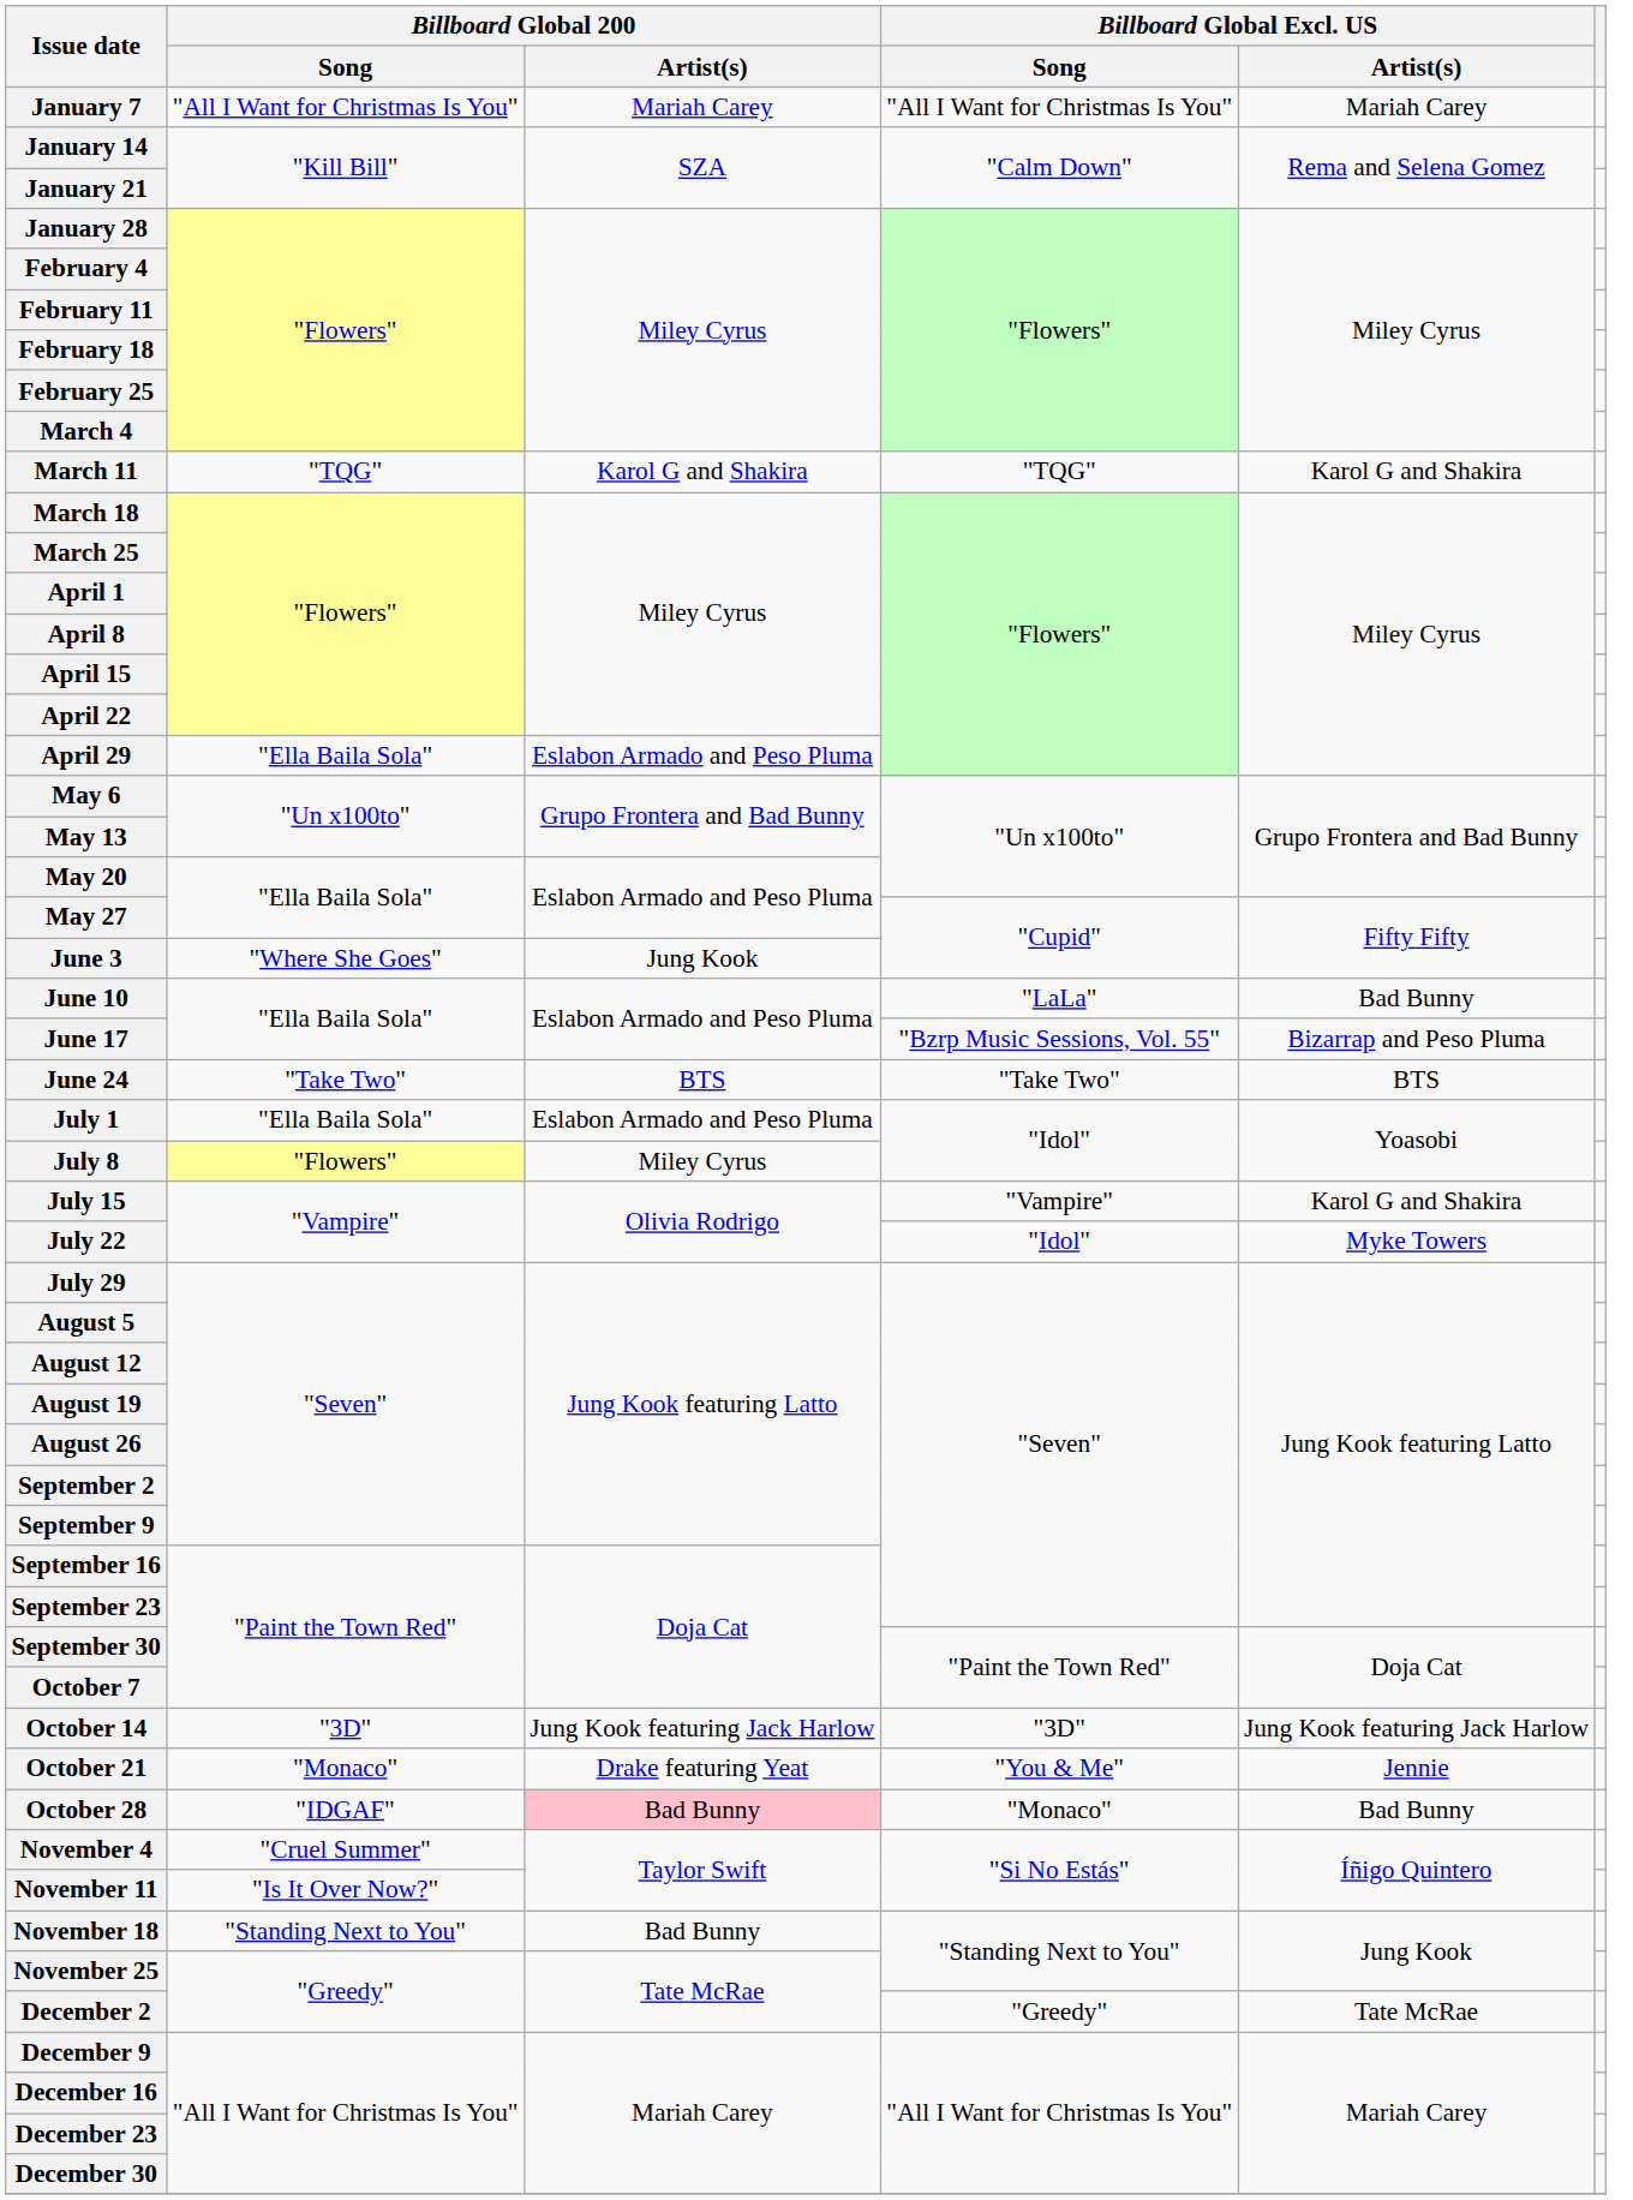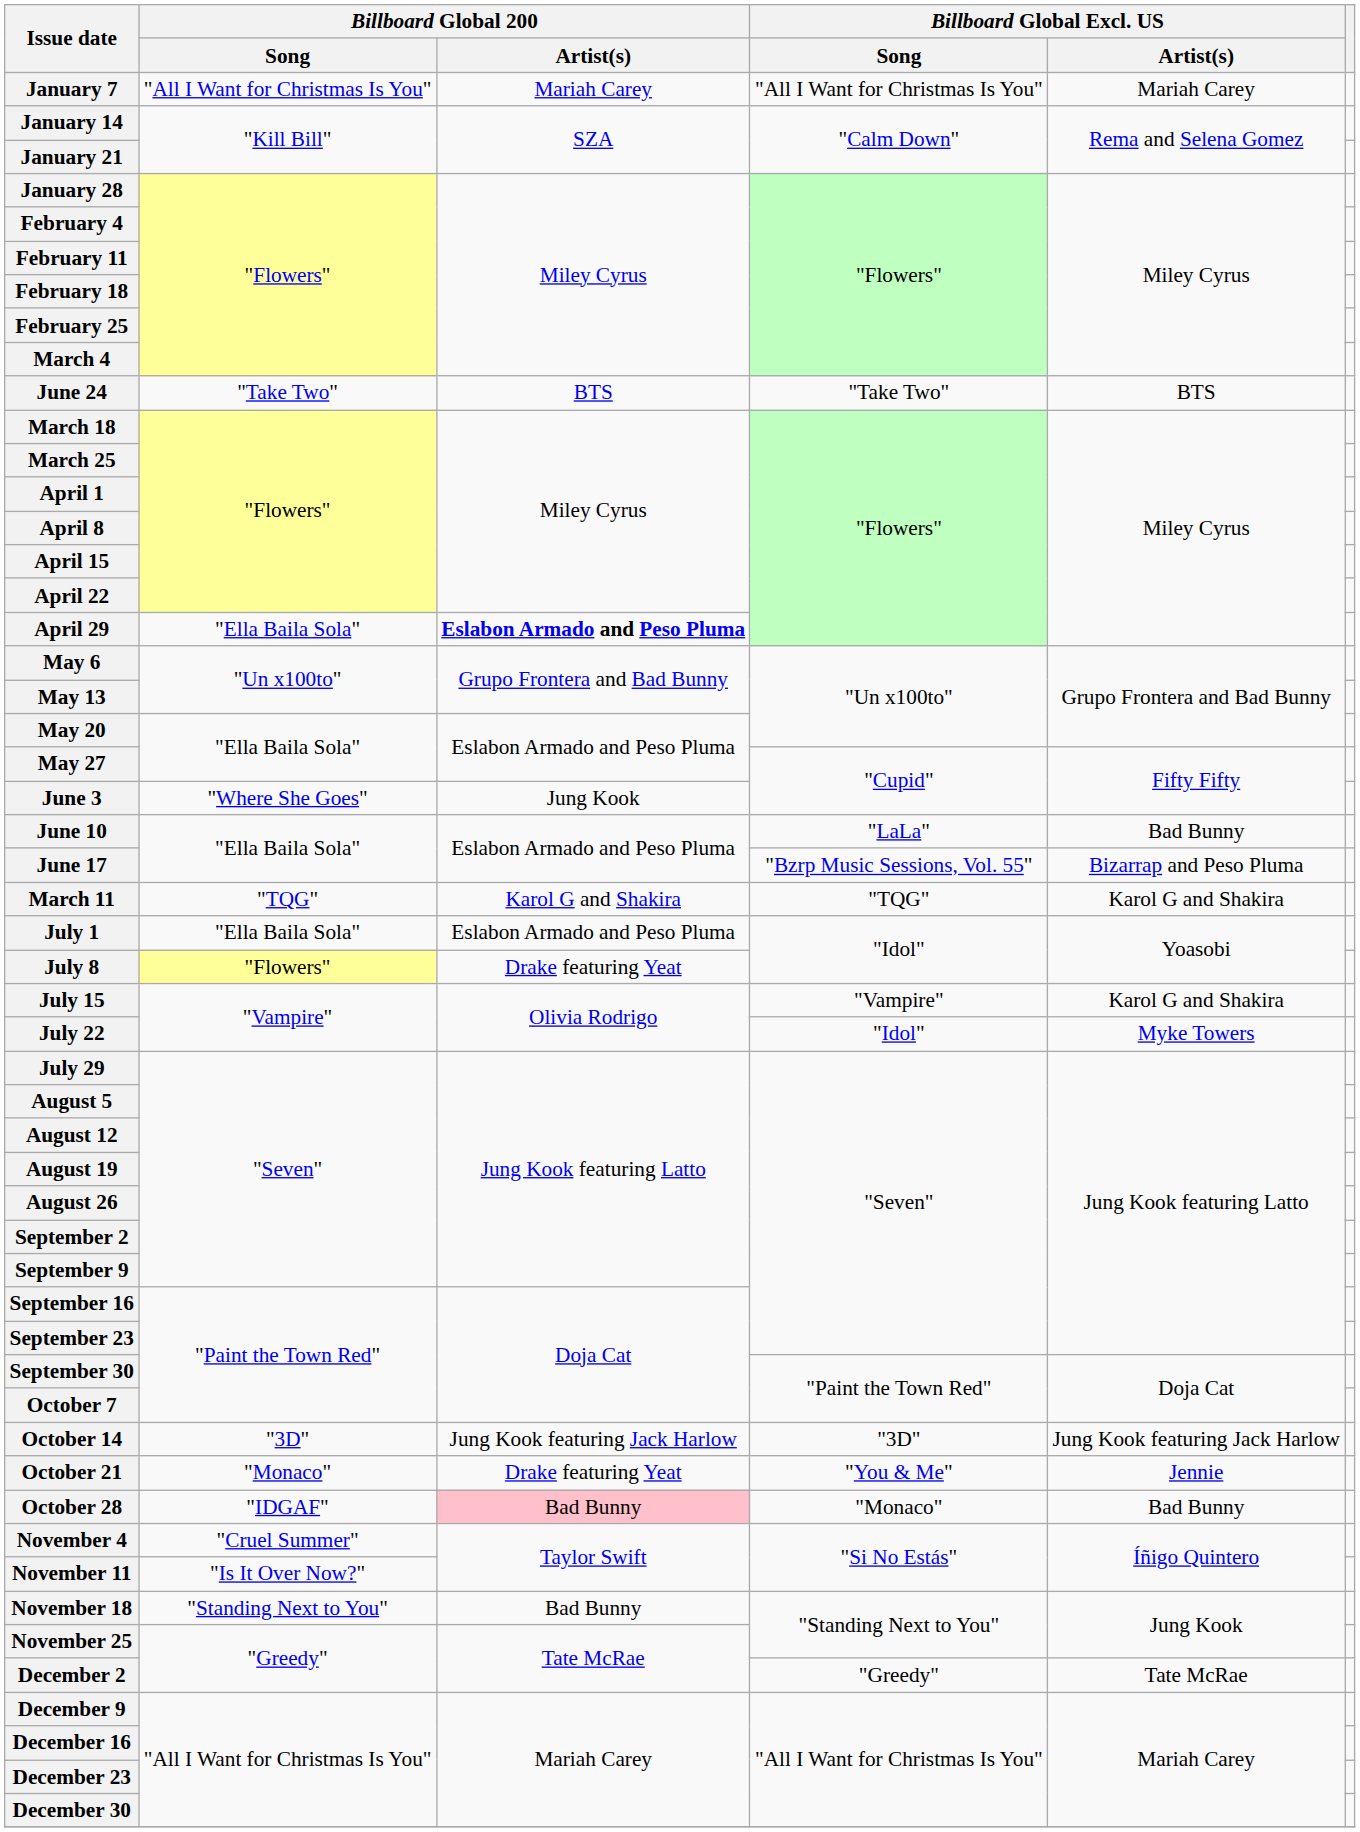 <table class="wikitable plainrowheaders sortable" style="text-align: center">
 <tr>
 <th rowspan="2">Issue date</th>
 <th colspan="2"><em>Billboard</em> Global 200</th>
 <th colspan="2"><em>Billboard</em> Global Excl. US</th>
 <th rowspan="2" class="unsortable"></th>
 </tr>
 <tr>
 <th>Song</th>
 <th>Artist(s)</th>
 <th>Song</th>
 <th>Artist(s)</th>
 </tr>
 <tr>
 <th scope="row">January 7</th>
 <td>"<a href='#'>All I Want for Christmas Is You</a>"</td>
 <td><a href='#'>Mariah Carey</a></td>
 <td>"All I Want for Christmas Is You"</td>
 <td>Mariah Carey</td>
 <td></td>
 </tr>
 <tr>
 <th scope="row">January 14</th>
 <td rowspan="2">"<a href='#'>Kill Bill</a>"</td>
 <td rowspan="2"><a href='#'>SZA</a></td>
 <td rowspan="2">"<a href='#'>Calm Down</a>"</td>
 <td rowspan="2"><a href='#'>Rema</a> and <a href='#'>Selena Gomez</a></td>
 <td></td>
 </tr>
 <tr>
 <th scope="row">January 21</th>
 <td></td>
 </tr>
 <tr>
 <th scope="row">January 28</th>
 <td rowspan="6" bgcolor=#FFFF99>"<a href='#'>Flowers</a>" </td>
 <td rowspan="6"><a href='#'>Miley Cyrus</a></td>
 <td rowspan="6" bgcolor=#BFFFC0>"Flowers" </td>
 <td rowspan="6">Miley Cyrus</td>
 <td></td>
 </tr>
 <tr>
 <th scope="row">February 4</th>
 <td></td>
 </tr>
 <tr>
 <th scope="row">February 11</th>
 <td></td>
 </tr>
 <tr>
 <th scope="row">February 18</th>
 <td></td>
 </tr>
 <tr>
 <th scope="row">February 25</th>
 <td></td>
 </tr>
 <tr>
 <th scope="row">March 4</th>
 <td></td>
 </tr>
 <tr>
-<th scope="row">March 11</th>
-<td>"<a href='#'>TQG</a>"</td>
-<td><a href='#'>Karol G</a> and <a href='#'>Shakira</a></td>
-<td>"TQG"</td>
-<td>Karol G and Shakira</td>
+<th scope="row">June 24</th>
+<td>"<a href='#'>Take Two</a>"</td>
+<td><a href='#'>BTS</a></td>
+<td>"Take Two"</td>
+<td>BTS</td>
 <td></td>
 </tr>
 <tr>
 <th scope="row">March 18</th>
 <td rowspan="6" bgcolor=#FFFF99>"Flowers" </td>
 <td rowspan="6">Miley Cyrus</td>
 <td rowspan="7" bgcolor=#BFFFC0>"Flowers" </td>
 <td rowspan="7">Miley Cyrus</td>
 <td></td>
 </tr>
 <tr>
 <th scope="row">March 25</th>
 <td></td>
 </tr>
 <tr>
 <th scope="row">April 1</th>
 <td></td>
 </tr>
 <tr>
 <th scope="row">April 8</th>
 <td></td>
 </tr>
 <tr>
 <th scope="row">April 15</th>
 <td></td>
 </tr>
 <tr>
 <th scope="row">April 22</th>
 <td></td>
 </tr>
 <tr>
 <th scope="row">April 29</th>
 <td>"<a href='#'>Ella Baila Sola</a>"</td>
-<td><a href='#'>Eslabon Armado</a> and <a href='#'>Peso Pluma</a></td>
+<td><strong><a href='#'>Eslabon Armado</a> and <a href='#'>Peso Pluma</a></strong></td>
 <td></td>
 </tr>
 <tr>
 <th scope="row">May 6</th>
 <td rowspan="2">"<a href='#'>Un x100to</a>"</td>
 <td rowspan="2"><a href='#'>Grupo Frontera</a> and <a href='#'>Bad Bunny</a></td>
 <td rowspan="3">"Un x100to"</td>
 <td rowspan="3">Grupo Frontera and Bad Bunny</td>
 <td></td>
 </tr>
 <tr>
 <th scope="row">May 13</th>
 <td></td>
 </tr>
 <tr>
 <th scope="row">May 20</th>
 <td rowspan="2">"Ella Baila Sola"</td>
 <td rowspan="2">Eslabon Armado and Peso Pluma</td>
 <td></td>
 </tr>
 <tr>
 <th scope="row">May 27</th>
 <td rowspan="2">"<a href='#'>Cupid</a>"</td>
 <td rowspan="2"><a href='#'>Fifty Fifty</a></td>
 <td></td>
 </tr>
 <tr>
 <th scope="row">June 3</th>
 <td>"<a href='#'>Where She Goes</a>"</td>
 <td>Jung Kook</td>
 <td></td>
 </tr>
 <tr>
 <th scope="row">June 10</th>
 <td rowspan="2">"Ella Baila Sola"</td>
 <td rowspan="2">Eslabon Armado and Peso Pluma</td>
 <td>"<a href='#'>LaLa</a>"</td>
 <td>Bad Bunny</td>
 <td></td>
 </tr>
 <tr>
 <th scope="row">June 17</th>
 <td>"<a href='#'>Bzrp Music Sessions, Vol. 55</a>"</td>
 <td><a href='#'>Bizarrap</a> and Peso Pluma</td>
 <td></td>
 </tr>
 <tr>
-<th scope="row">June 24</th>
-<td>"<a href='#'>Take Two</a>"</td>
-<td><a href='#'>BTS</a></td>
-<td>"Take Two"</td>
-<td>BTS</td>
+<th scope="row">March 11</th>
+<td>"<a href='#'>TQG</a>"</td>
+<td><a href='#'>Karol G</a> and <a href='#'>Shakira</a></td>
+<td>"TQG"</td>
+<td>Karol G and Shakira</td>
 <td></td>
 </tr>
 <tr>
 <th scope="row">July 1</th>
 <td>"Ella Baila Sola"</td>
 <td>Eslabon Armado and Peso Pluma</td>
 <td rowspan="2">"Idol"</td>
 <td rowspan="2">Yoasobi</td>
 <td></td>
 </tr>
 <tr>
 <th scope="row">July 8</th>
 <td bgcolor=#FFFF99>"Flowers" </td>
-<td>Miley Cyrus</td>
+<td><a href='#'>Drake</a> featuring <a href='#'>Yeat</a></td>
 <td></td>
 </tr>
 <tr>
 <th scope="row">July 15</th>
 <td rowspan="2">"<a href='#'>Vampire</a>"</td>
 <td rowspan="2"><a href='#'>Olivia Rodrigo</a></td>
 <td>"Vampire"</td>
 <td>Karol G and Shakira</td>
 <td></td>
 </tr>
 <tr>
 <th scope="row">July 22</th>
 <td>"<a href='#'>Idol</a>"</td>
 <td><a href='#'>Myke Towers</a></td>
 <td></td>
 </tr>
 <tr>
 <th scope="row">July 29</th>
 <td rowspan="7">"<a href='#'>Seven</a>"</td>
 <td rowspan="7"><a href='#'>Jung Kook</a> featuring <a href='#'>Latto</a></td>
 <td rowspan="9">"Seven"</td>
 <td rowspan="9">Jung Kook featuring Latto</td>
 <td></td>
 </tr>
 <tr>
 <th scope="row">August 5</th>
 <td></td>
 </tr>
 <tr>
 <th scope="row">August 12</th>
 <td></td>
 </tr>
 <tr>
 <th scope="row">August 19</th>
 <td></td>
 </tr>
 <tr>
 <th scope="row">August 26</th>
 <td></td>
 </tr>
 <tr>
 <th scope="row">September 2</th>
 <td></td>
 </tr>
 <tr>
 <th scope="row">September 9</th>
 <td></td>
 </tr>
 <tr>
 <th scope="row">September 16</th>
 <td rowspan="4">"<a href='#'>Paint the Town Red</a>"</td>
 <td rowspan="4"><a href='#'>Doja Cat</a></td>
 <td></td>
 </tr>
 <tr>
 <th scope="row">September 23</th>
 <td></td>
 </tr>
 <tr>
 <th scope="row">September 30</th>
 <td rowspan="2">"Paint the Town Red"</td>
 <td rowspan="2">Doja Cat</td>
 <td></td>
 </tr>
 <tr>
 <th scope="row">October 7</th>
 <td></td>
 </tr>
 <tr>
 <th scope="row">October 14</th>
 <td>"<a href='#'>3D</a>"</td>
 <td>Jung Kook featuring <a href='#'>Jack Harlow</a></td>
 <td>"3D"</td>
 <td>Jung Kook featuring Jack Harlow</td>
 <td></td>
 </tr>
 <tr>
 <th scope="row">October 21</th>
 <td>"<a href='#'>Monaco</a>"</td>
 <td><a href='#'>Drake</a> featuring <a href='#'>Yeat</a></td>
 <td>"<a href='#'>You & Me</a>"</td>
 <td><a href='#'>Jennie</a></td>
 <td></td>
 </tr>
 <tr>
 <th scope="row">October 28</th>
 <td>"<a href='#'>IDGAF</a>"</td>
 <td style="background: pink;">Bad Bunny</td>
 <td>"Monaco"</td>
 <td>Bad Bunny</td>
 <td></td>
 </tr>
 <tr>
 <th scope="row">November 4</th>
 <td>"<a href='#'>Cruel Summer</a>"</td>
 <td rowspan="2"><a href='#'>Taylor Swift</a></td>
 <td rowspan="2">"<a href='#'>Si No Estás</a>"</td>
 <td rowspan="2"><a href='#'>Íñigo Quintero</a></td>
 <td></td>
 </tr>
 <tr>
 <th scope="row">November 11</th>
 <td>"<a href='#'>Is It Over Now?</a>"</td>
 <td></td>
 </tr>
 <tr>
 <th scope="row">November 18</th>
 <td>"<a href='#'>Standing Next to You</a>"</td>
 <td>Bad Bunny</td>
 <td rowspan="2">"Standing Next to You"</td>
 <td rowspan="2">Jung Kook</td>
 <td></td>
 </tr>
 <tr>
 <th scope="row">November 25</th>
 <td rowspan="2">"<a href='#'>Greedy</a>"</td>
 <td rowspan="2"><a href='#'>Tate McRae</a></td>
 <td></td>
 </tr>
 <tr>
 <th scope="row">December 2</th>
 <td>"Greedy"</td>
 <td>Tate McRae</td>
 <td></td>
 </tr>
 <tr>
 <th scope="row">December 9</th>
 <td rowspan="4">"All I Want for Christmas Is You"</td>
 <td rowspan="4">Mariah Carey</td>
 <td rowspan="4">"All I Want for Christmas Is You"</td>
 <td rowspan="4">Mariah Carey</td>
 <td></td>
 </tr>
 <tr>
 <th scope="row">December 16</th>
 <td></td>
 </tr>
 <tr>
 <th scope="row">December 23</th>
 <td></td>
 </tr>
 <tr>
 <th scope="row">December 30</th>
 <td></td>
 </tr>
 <tr>
 </tr>
 </table>
